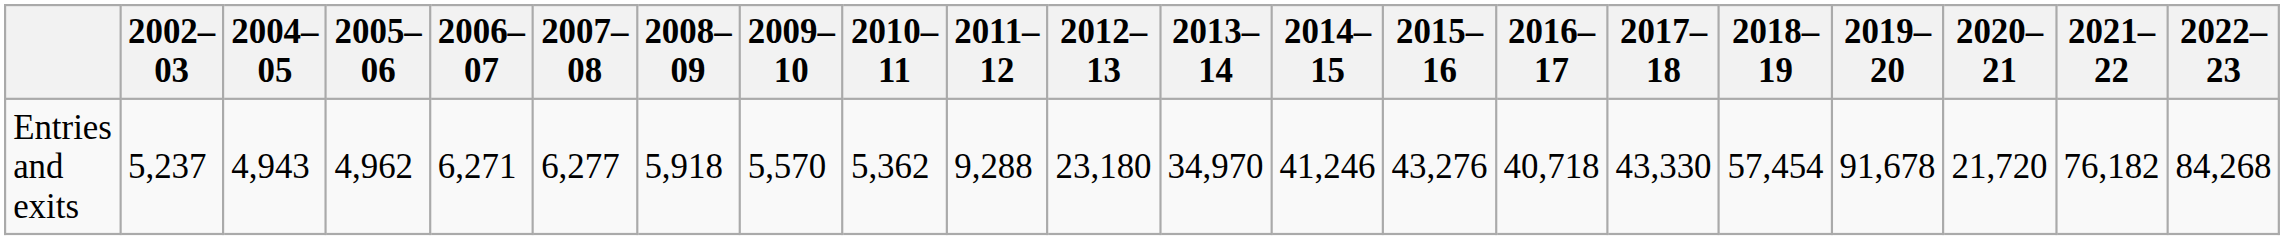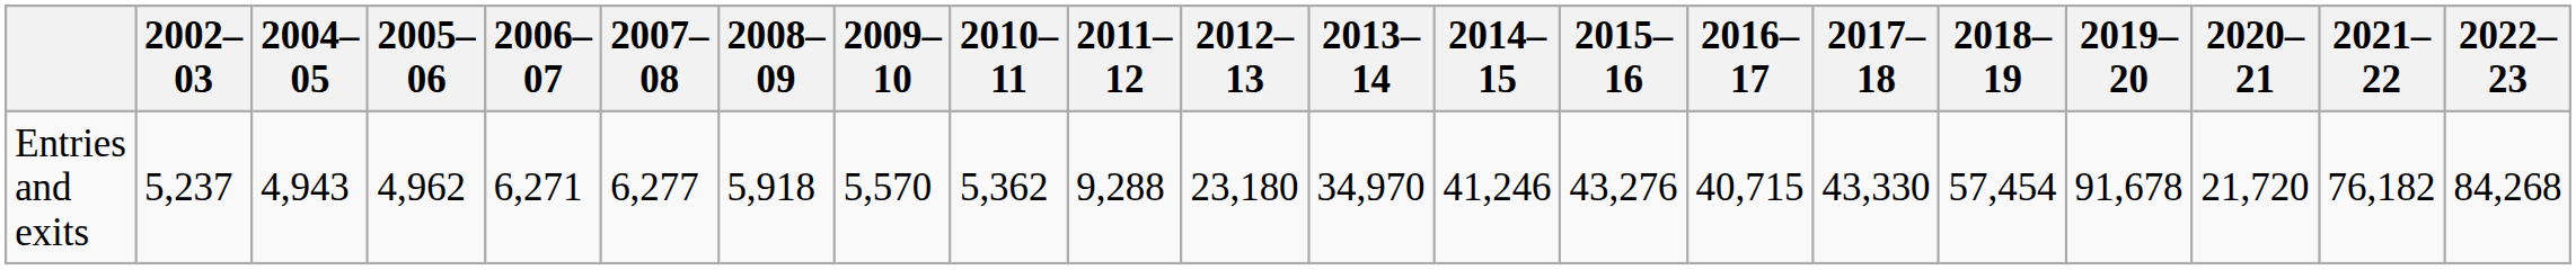 <table class="wikitable">
 <tr>
 <th></th>
 <th>2002–03</th>
 <th>2004–05</th>
 <th>2005–06</th>
 <th>2006–07</th>
 <th>2007–08</th>
 <th>2008–09</th>
 <th>2009–10</th>
 <th>2010–11</th>
 <th>2011–12</th>
 <th>2012–13</th>
 <th>2013–14</th>
 <th>2014–15</th>
 <th>2015–16</th>
 <th>2016–17</th>
 <th>2017–18</th>
 <th>2018–19</th>
 <th>2019–20</th>
 <th>2020–21</th>
 <th>2021–22</th>
 <th>2022–23</th>
 </tr>
 <tr>
 <td>Entries and exits</td>
 <td>5,237</td>
 <td>4,943</td>
 <td>4,962</td>
 <td>6,271</td>
 <td>6,277</td>
 <td>5,918</td>
 <td>5,570</td>
 <td>5,362</td>
 <td>9,288</td>
 <td>23,180</td>
 <td>34,970</td>
 <td>41,246</td>
 <td>43,276</td>
-<td>40,718</td>
+<td>40,715</td>
 <td>43,330</td>
 <td>57,454</td>
 <td>91,678</td>
 <td>21,720</td>
 <td>76,182</td>
 <td>84,268</td>
 </tr>
 </table>
